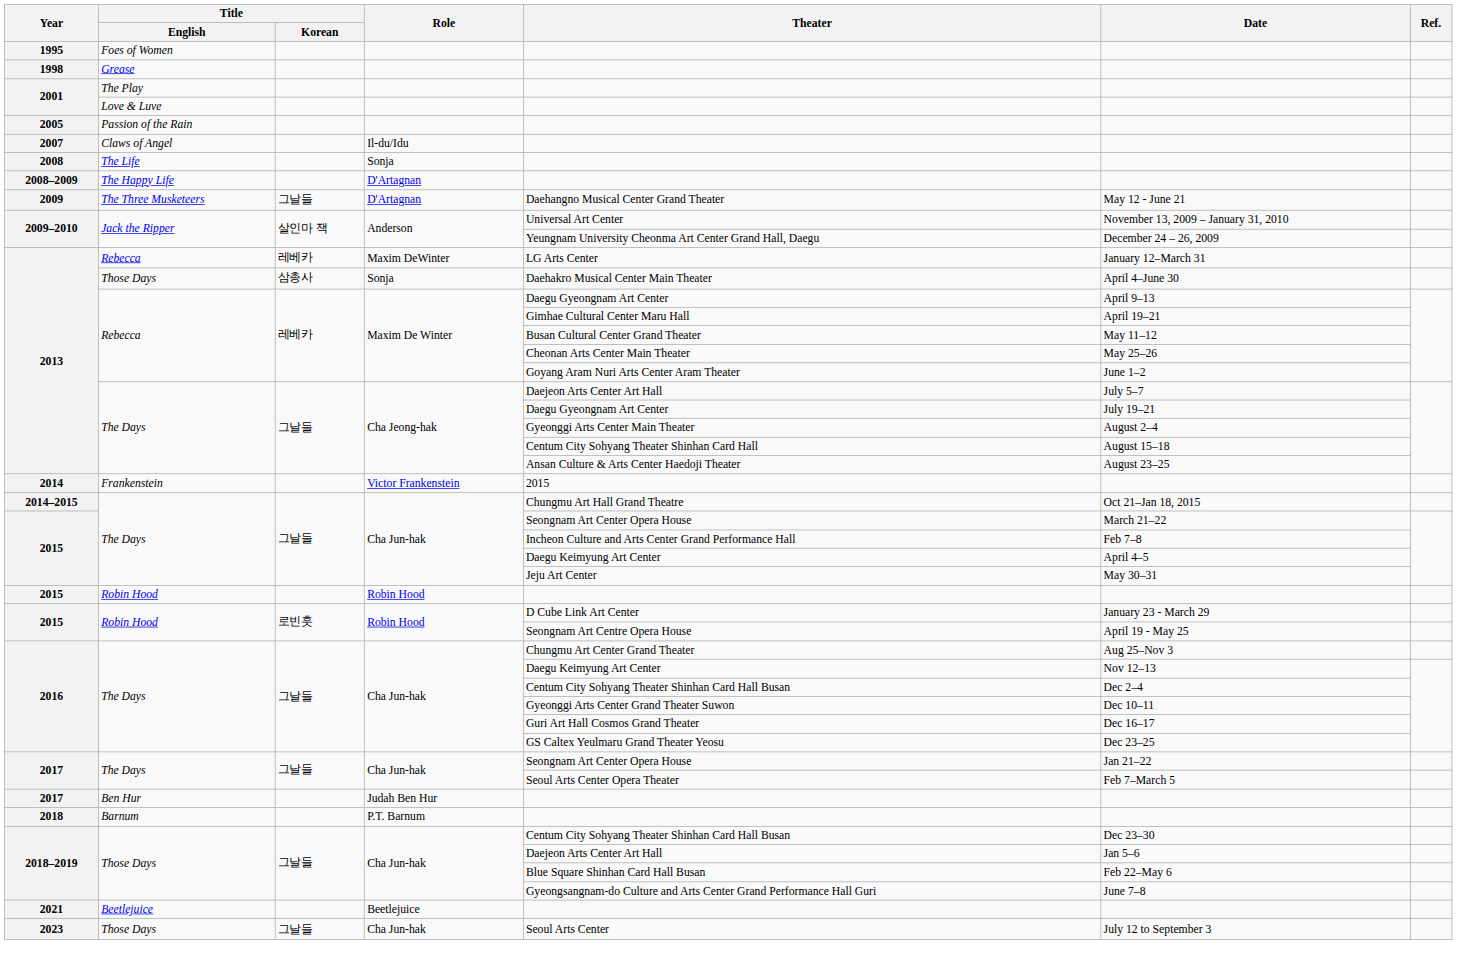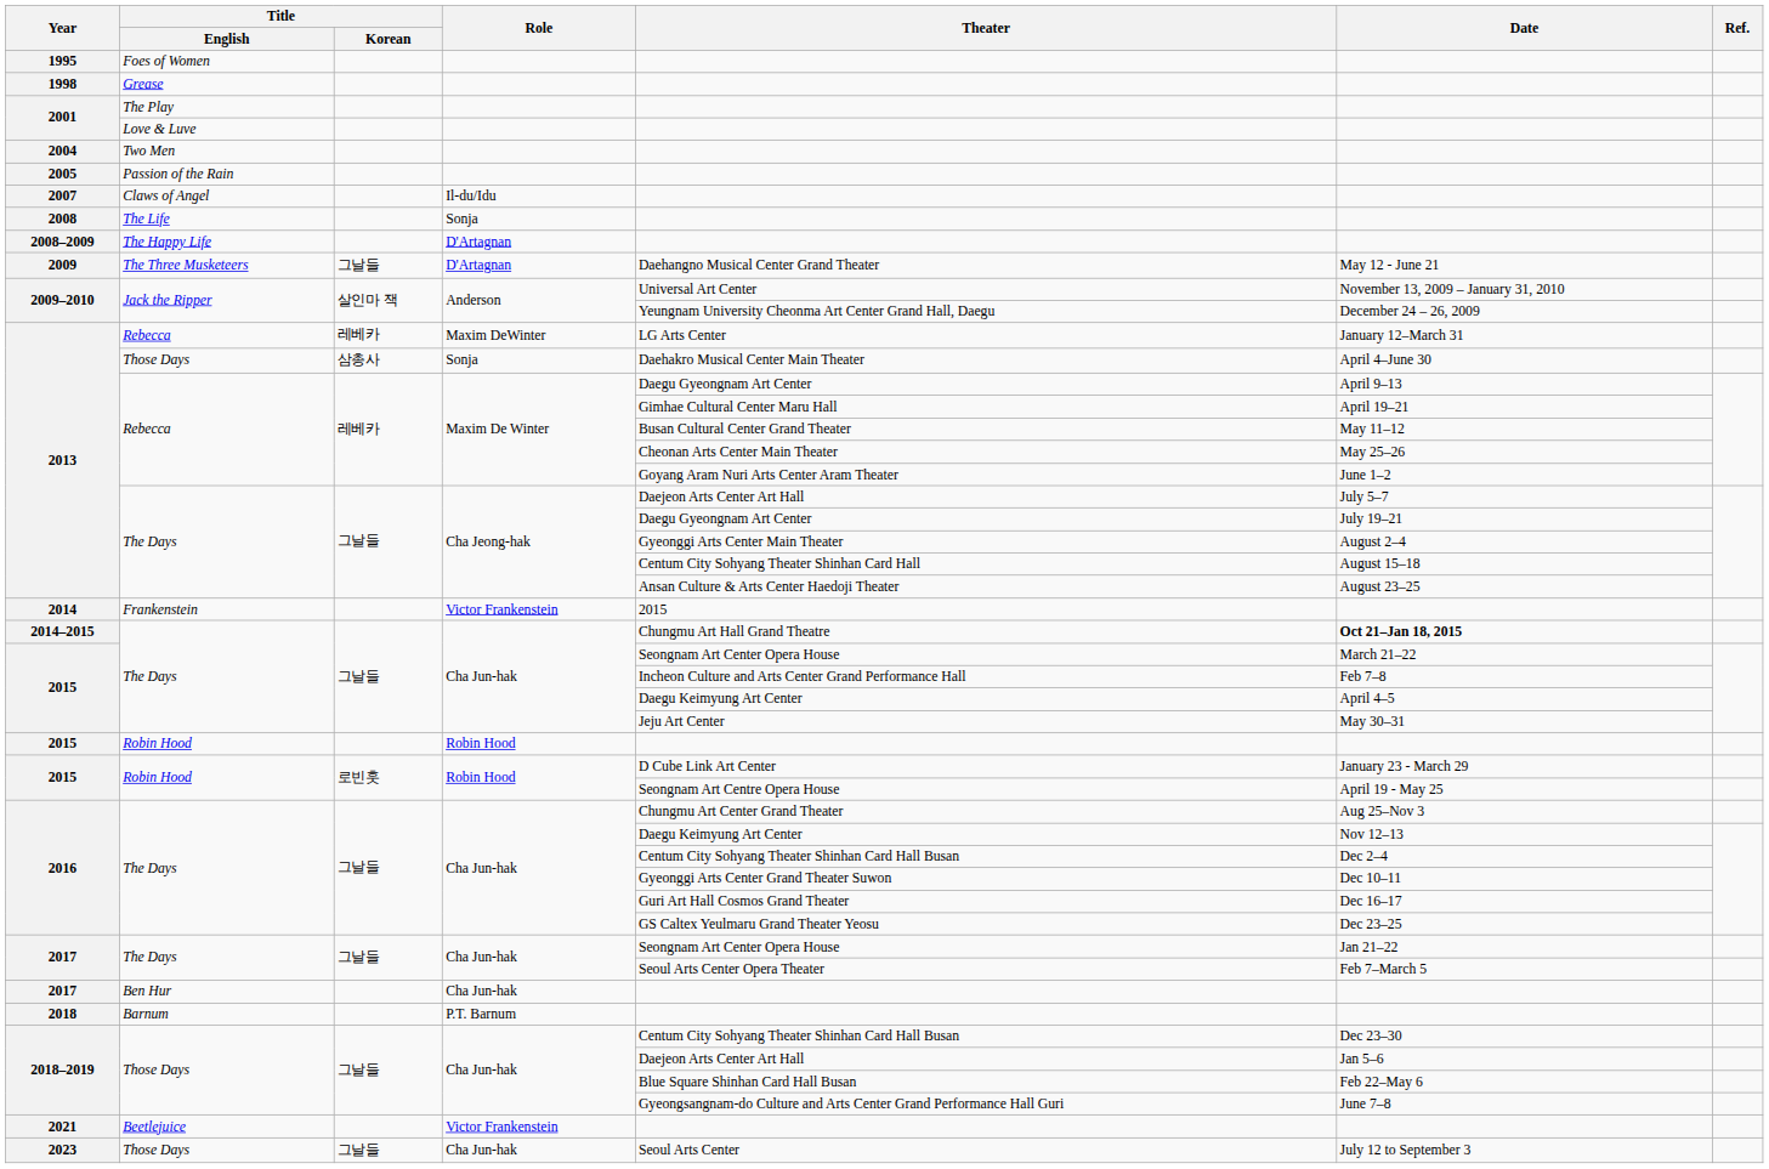 <table class="wikitable sortable plainrowheaders" style="clear:none; font-size:100%; padding:0 auto; width:100%; margin:auto">
 <tr>
 <th scope="col" rowspan="2">Year</th>
 <th scope="col" colspan="2">Title</th>
 <th scope="col" rowspan="2">Role</th>
 <th scope="col" rowspan="2">Theater</th>
 <th scope="col" rowspan="2">Date</th>
 <th rowspan="2">Ref.</th>
 </tr>
 <tr>
 <th>English</th>
 <th>Korean</th>
 </tr>
 <tr>
 <th scope="row">1995</th>
 <td><em>Foes of Women</em></td>
 <td></td>
 <td></td>
 <td></td>
 <td></td>
 <td></td>
 </tr>
 <tr>
 <th scope="row">1998</th>
 <td><em><a href='#'>Grease</a></em></td>
 <td></td>
 <td></td>
 <td></td>
 <td></td>
 <td></td>
 </tr>
 <tr>
 <th scope="row" rowspan="2">2001</th>
 <td><em>The Play</em></td>
 <td></td>
 <td></td>
 <td></td>
 <td></td>
 <td></td>
 </tr>
 <tr>
 <td><em>Love & Luve</em></td>
+<td></td>
+<td></td>
+<td></td>
+<td></td>
+<td></td>
+</tr>
+<tr>
+<th scope="row">2004</th>
+<td><em>Two Men</em></td>
 <td></td>
 <td></td>
 <td></td>
 <td></td>
 <td></td>
 </tr>
 <tr>
 <th scope="row">2005</th>
 <td><em>Passion of the Rain</em></td>
 <td></td>
 <td></td>
 <td></td>
 <td></td>
 <td></td>
 </tr>
 <tr>
 <th scope="row">2007</th>
 <td><em>Claws of Angel</em></td>
 <td></td>
 <td>Il-du/Idu</td>
 <td></td>
 <td></td>
 <td></td>
 </tr>
 <tr>
 <th scope="row">2008</th>
 <td><em><a href='#'>The Life</a></em></td>
 <td></td>
 <td>Sonja</td>
 <td></td>
 <td></td>
 <td></td>
 </tr>
 <tr>
 <th scope="row">2008–2009</th>
 <td><em><a href='#'>The Happy Life</a></em></td>
 <td></td>
 <td><a href='#'>D'Artagnan</a></td>
 <td></td>
 <td></td>
 <td></td>
 </tr>
 <tr>
 <th scope="row">2009</th>
 <td><em><a href='#'>The Three Musketeers</a></em></td>
 <td>그날들</td>
 <td><a href='#'>D'Artagnan</a></td>
 <td>Daehangno Musical Center Grand Theater</td>
 <td>May 12 - June 21</td>
 <td></td>
 </tr>
 <tr>
 <th rowspan="2" scope="row">2009–2010</th>
 <td rowspan="2"><em><a href='#'>Jack the Ripper</a></em></td>
 <td rowspan="2">살인마 잭</td>
 <td rowspan="2">Anderson</td>
 <td>Universal Art Center</td>
 <td>November 13, 2009 – January 31, 2010</td>
 <td></td>
 </tr>
 <tr>
 <td>Yeungnam University Cheonma Art Center Grand Hall, Daegu</td>
 <td>December 24 – 26, 2009</td>
 <td></td>
 </tr>
 <tr>
 <th rowspan="12" scope="row">2013</th>
 <td><em><a href='#'>Rebecca</a></em></td>
 <td>레베카</td>
 <td>Maxim DeWinter</td>
 <td>LG Arts Center</td>
 <td>January 12–March 31</td>
 <td></td>
 </tr>
 <tr>
 <td><em>Those Days</em></td>
 <td>삼총사</td>
 <td>Sonja</td>
 <td>Daehakro Musical Center Main Theater</td>
 <td>April 4–June 30</td>
 <td></td>
 </tr>
 <tr>
 <td rowspan="5"><em>Rebecca</em></td>
 <td rowspan="5">레베카</td>
 <td rowspan="5">Maxim De Winter</td>
 <td>Daegu Gyeongnam Art Center</td>
 <td>April 9–13</td>
 <td rowspan="5"></td>
 </tr>
 <tr>
 <td>Gimhae Cultural Center Maru Hall</td>
 <td>April 19–21</td>
 </tr>
 <tr>
 <td>Busan Cultural Center Grand Theater</td>
 <td>May 11–12</td>
 </tr>
 <tr>
 <td>Cheonan Arts Center Main Theater</td>
 <td>May 25–26</td>
 </tr>
 <tr>
 <td>Goyang Aram Nuri Arts Center Aram Theater</td>
 <td>June 1–2</td>
 </tr>
 <tr>
 <td rowspan="5"><em>The Days</em></td>
 <td rowspan="5">그날들</td>
 <td rowspan="5">Cha Jeong-hak</td>
 <td>Daejeon Arts Center Art Hall</td>
 <td>July 5–7</td>
 <td rowspan="5"></td>
 </tr>
 <tr>
 <td>Daegu Gyeongnam Art Center</td>
 <td>July 19–21</td>
 </tr>
 <tr>
 <td>Gyeonggi Arts Center Main Theater</td>
 <td>August 2–4</td>
 </tr>
 <tr>
 <td>Centum City Sohyang Theater Shinhan Card Hall</td>
 <td>August 15–18</td>
 </tr>
 <tr>
 <td>Ansan Culture & Arts Center Haedoji Theater</td>
 <td>August 23–25</td>
 </tr>
 <tr>
 <th scope="row">2014</th>
 <td><em>Frankenstein</em></td>
 <td></td>
 <td><a href='#'>Victor Frankenstein</a></td>
 <td>2015</td>
 <td></td>
 <td></td>
 </tr>
 <tr>
 <th scope="row">2014–2015</th>
 <td rowspan="5"><em>The Days</em></td>
 <td rowspan="5">그날들</td>
 <td rowspan="5">Cha Jun-hak</td>
 <td>Chungmu Art Hall Grand Theatre</td>
-<td>Oct 21–Jan 18, 2015</td>
+<td><strong>Oct 21–Jan 18, 2015</strong></td>
 <td></td>
 </tr>
 <tr>
 <th scope="row" rowspan="4">2015</th>
 <td>Seongnam Art Center Opera House</td>
 <td>March 21–22</td>
 <td rowspan="4"></td>
 </tr>
 <tr>
 <td>Incheon Culture and Arts Center Grand Performance Hall</td>
 <td>Feb 7–8</td>
 </tr>
 <tr>
 <td>Daegu Keimyung Art Center</td>
 <td>April 4–5</td>
 </tr>
 <tr>
 <td>Jeju Art Center</td>
 <td>May 30–31</td>
 </tr>
 <tr>
 <th scope="row">2015</th>
 <td><em><a href='#'>Robin Hood</a></em></td>
 <td></td>
 <td><a href='#'>Robin Hood</a></td>
 <td></td>
 <td></td>
 <td></td>
 </tr>
 <tr>
 <th rowspan="2" scope="row">2015</th>
 <td rowspan="2"><em><a href='#'>Robin Hood</a></em></td>
 <td rowspan="2">로빈훗</td>
 <td rowspan="2"><a href='#'>Robin Hood</a></td>
 <td>D Cube Link Art Center</td>
 <td>January 23 - March 29</td>
 <td></td>
 </tr>
 <tr>
 <td>Seongnam Art Centre Opera House</td>
 <td>April 19 - May 25</td>
 <td></td>
 </tr>
 <tr>
 <th scope="row" rowspan="6">2016</th>
 <td rowspan="6"><em>The Days</em></td>
 <td rowspan="6">그날들</td>
 <td rowspan="6">Cha Jun-hak</td>
 <td>Chungmu Art Center Grand Theater</td>
 <td>Aug 25–Nov 3</td>
 <td></td>
 </tr>
 <tr>
 <td>Daegu Keimyung Art Center</td>
 <td>Nov 12–13</td>
 <td rowspan="5"></td>
 </tr>
 <tr>
 <td>Centum City Sohyang Theater Shinhan Card Hall Busan</td>
 <td>Dec 2–4</td>
 </tr>
 <tr>
 <td>Gyeonggi Arts Center Grand Theater Suwon</td>
 <td>Dec 10–11</td>
 </tr>
 <tr>
 <td>Guri Art Hall Cosmos Grand Theater</td>
 <td>Dec 16–17</td>
 </tr>
 <tr>
 <td>GS Caltex Yeulmaru Grand Theater Yeosu</td>
 <td>Dec 23–25</td>
 </tr>
 <tr>
 <th scope="row" rowspan="2">2017</th>
 <td rowspan="2"><em>The Days</em></td>
 <td rowspan="2">그날들</td>
 <td rowspan="2">Cha Jun-hak</td>
 <td>Seongnam Art Center Opera House</td>
 <td>Jan 21–22</td>
 <td></td>
 </tr>
 <tr>
 <td>Seoul Arts Center Opera Theater</td>
 <td>Feb 7–March 5</td>
 <td></td>
 </tr>
 <tr>
 <th scope="row">2017</th>
 <td><em>Ben Hur</em></td>
 <td></td>
-<td>Judah Ben Hur</td>
+<td>Cha Jun-hak</td>
 <td></td>
 <td></td>
 <td></td>
 </tr>
 <tr>
 <th scope="row">2018</th>
 <td><em>Barnum</em></td>
 <td></td>
 <td>P.T. Barnum</td>
 <td></td>
 <td></td>
 <td></td>
 </tr>
 <tr>
 <th rowspan="4" scope="row">2018–2019</th>
 <td rowspan="4"><em>Those Days</em></td>
 <td rowspan="4">그날들</td>
 <td rowspan="4">Cha Jun-hak</td>
 <td>Centum City Sohyang Theater Shinhan Card Hall Busan</td>
 <td>Dec 23–30</td>
 <td></td>
 </tr>
 <tr>
 <td>Daejeon Arts Center Art Hall</td>
 <td>Jan 5–6</td>
 <td></td>
 </tr>
 <tr>
 <td>Blue Square Shinhan Card Hall Busan</td>
 <td>Feb 22–May 6</td>
 <td></td>
 </tr>
 <tr>
 <td>Gyeongsangnam-do Culture and Arts Center Grand Performance Hall Guri</td>
 <td>June 7–8</td>
 <td></td>
 </tr>
 <tr>
 <th scope="row">2021</th>
 <td><em><a href='#'>Beetlejuice</a></em></td>
 <td></td>
-<td>Beetlejuice</td>
+<td><a href='#'>Victor Frankenstein</a></td>
 <td></td>
 <td></td>
 <td></td>
 </tr>
 <tr>
 <th scope="row">2023</th>
 <td><em>Those Days</em></td>
 <td>그날들</td>
 <td>Cha Jun-hak</td>
 <td>Seoul Arts Center</td>
 <td>July 12 to September 3</td>
 <td></td>
 </tr>
 </table>
